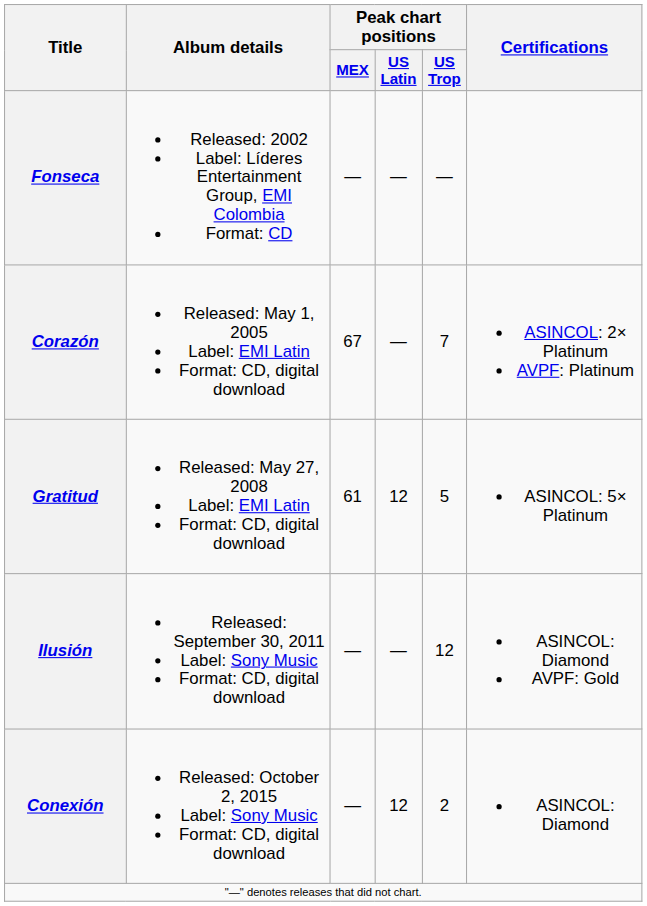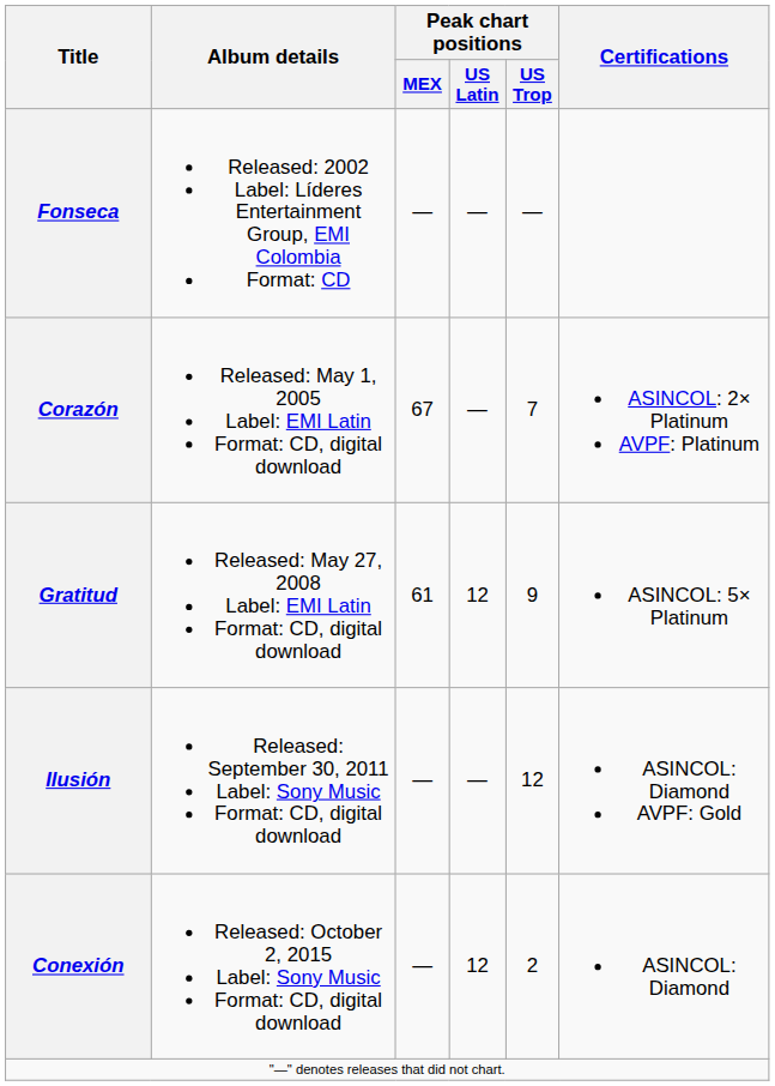 <table class="wikitable plainrowheaders" style="text-align:center;" border="1">
 <tr>
 <th scope="col" rowspan="2" style="width:10em;">Title</th>
 <th scope="col" rowspan="2" style="width:16em;">Album details</th>
 <th scope="col" colspan="3">Peak chart positions</th>
 <th scope="col" rowspan="2" style="width:14em;"><a href='#'>Certifications</a></th>
 </tr>
 <tr>
 <th scope="col" style="width:3em;font-size:90%;"><a href='#'>MEX</a><br></th>
 <th scope="col" style="width:3em;font-size:90%;"><a href='#'>US<br>Latin</a><br></th>
 <th scope="col" style="width:3em;font-size:90%;"><a href='#'>US<br>Trop</a><br></th>
 </tr>
 <tr>
 <th scope="row"><em><a href='#'>Fonseca</a></em></th>
 <td><br><ul><li>Released: 2002</li><li>Label: Líderes Entertainment Group, <a href='#'>EMI Colombia</a></li><li>Format: <a href='#'>CD</a></li></ul></td>
 <td>—</td>
 <td>—</td>
 <td>—</td>
 <td></td>
 </tr>
 <tr>
 <th scope="row"><em><a href='#'>Corazón</a></em></th>
 <td><br><ul><li>Released: May 1, 2005</li><li>Label: <a href='#'>EMI Latin</a></li><li>Format: CD, digital download</li></ul></td>
 <td>67</td>
 <td>—</td>
 <td>7</td>
 <td><br><ul><li><a href='#'>ASINCOL</a>: 2× Platinum</li><li><a href='#'>AVPF</a>: Platinum</li></ul></td>
 </tr>
 <tr>
 <th scope="row"><em><a href='#'>Gratitud</a></em></th>
 <td><br><ul><li>Released: May 27, 2008</li><li>Label: <a href='#'>EMI Latin</a></li><li>Format: CD, digital download</li></ul></td>
 <td>61</td>
 <td>12</td>
-<td>5</td>
+<td>9</td>
 <td><br><ul><li>ASINCOL: 5× Platinum</li></ul></td>
 </tr>
 <tr>
 <th scope="row"><em><a href='#'>Ilusión</a></em></th>
 <td><br><ul><li>Released: September 30, 2011</li><li>Label: <a href='#'>Sony Music</a></li><li>Format: CD, digital download</li></ul></td>
 <td>—</td>
 <td>—</td>
 <td>12</td>
 <td><br><ul><li>ASINCOL: Diamond</li><li>AVPF: Gold</li></ul></td>
 </tr>
 <tr>
 <th scope="row"><em><a href='#'>Conexión</a></em></th>
 <td><br><ul><li>Released: October 2, 2015</li><li>Label: <a href='#'>Sony Music</a></li><li>Format: CD, digital download</li></ul></td>
 <td>—</td>
 <td>12</td>
 <td>2</td>
 <td><br><ul><li>ASINCOL: Diamond</li></ul></td>
 </tr>
 <tr>
 <td colspan="21" style="text-align:center; font-size:8pt;">"—" denotes releases that did not chart.</td>
 </tr>
 </table>
